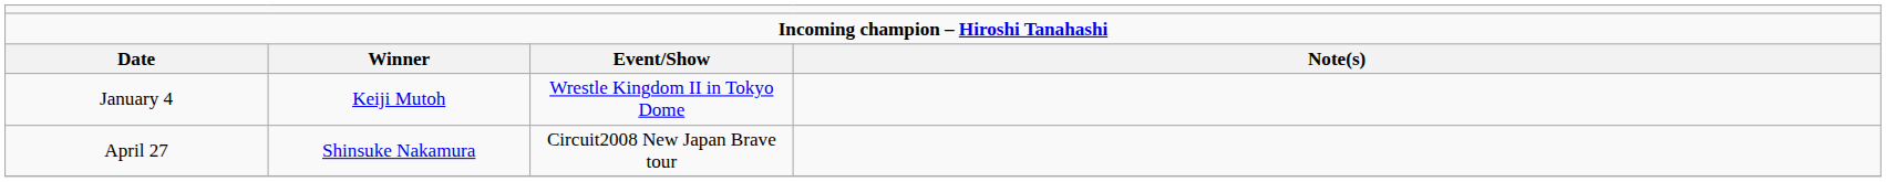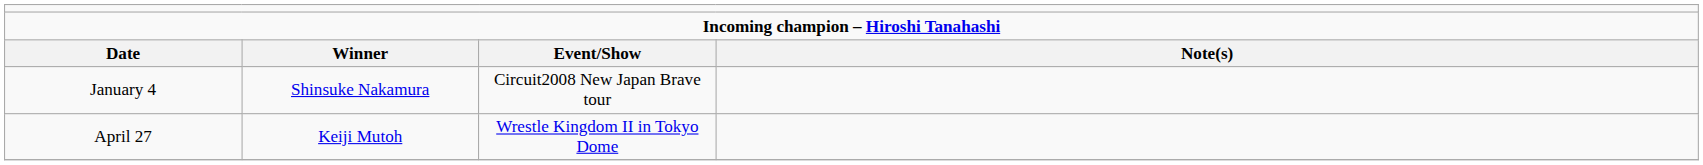 <table class="wikitable" style="text-align:center; width:100%;">
 <tr>
 <td colspan="5"></td>
 </tr>
 <tr>
 <td colspan="5"><strong>Incoming champion – <a href='#'>Hiroshi Tanahashi</a></strong></td>
 </tr>
 <tr>
 <th width=14%>Date</th>
 <th width=14%>Winner</th>
 <th width=14%>Event/Show</th>
 <th width=58%>Note(s)</th>
 </tr>
 <tr>
 <td>January 4</td>
+<td><a href='#'>Shinsuke Nakamura</a></td>
+<td>Circuit2008 New Japan Brave tour</td>
+<td align="left"></td>
+</tr>
+<tr>
+<td>April 27</td>
 <td><a href='#'>Keiji Mutoh</a></td>
 <td><a href='#'>Wrestle Kingdom II in Tokyo Dome</a></td>
 <td align="left"></td>
 </tr>
 <tr>
-<td>April 27</td>
-<td><a href='#'>Shinsuke Nakamura</a></td>
-<td>Circuit2008 New Japan Brave tour</td>
-<td align="left"></td>
-</tr>
-<tr>
 </tr>
 </table>
